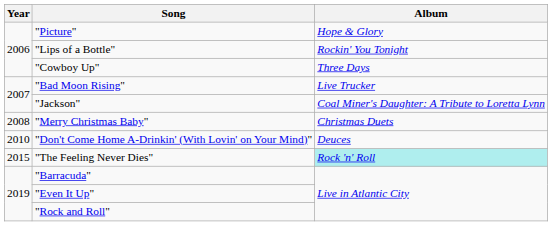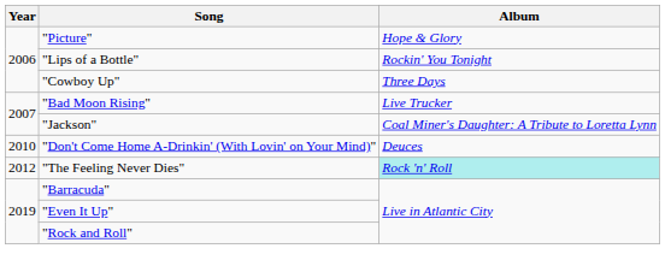 <table class="wikitable plainrowheaders">
 <tr>
 <th>Year</th>
 <th>Song</th>
 <th>Album</th>
 </tr>
 <tr>
 <td rowspan="3">2006</td>
 <td>"<a href='#'>Picture</a>" </td>
 <td><em><a href='#'>Hope & Glory</a></em></td>
 </tr>
 <tr>
 <td>"Lips of a Bottle" </td>
 <td><em><a href='#'>Rockin' You Tonight</a></em></td>
 </tr>
 <tr>
 <td>"Cowboy Up" </td>
 <td><em><a href='#'>Three Days</a></em></td>
 </tr>
 <tr>
 <td rowspan="2">2007</td>
 <td>"<a href='#'>Bad Moon Rising</a>" </td>
 <td><em><a href='#'>Live Trucker</a></em></td>
 </tr>
 <tr>
 <td>"Jackson" </td>
 <td><em><a href='#'>Coal Miner's Daughter: A Tribute to Loretta Lynn</a></em></td>
 </tr>
 <tr>
-<td>2008</td>
-<td>"<a href='#'>Merry Christmas Baby</a>" </td>
-<td><em><a href='#'>Christmas Duets</a></em></td>
-</tr>
-<tr>
 <td>2010</td>
 <td>"<a href='#'>Don't Come Home A-Drinkin' (With Lovin' on Your Mind)</a>"</td>
 <td><em><a href='#'>Deuces</a></em></td>
 </tr>
 <tr>
-<td>2015</td>
+<td>2012</td>
 <td>"The Feeling Never Dies" </td>
 <td style="background: paleturquoise;"><em><a href='#'>Rock 'n' Roll</a></em></td>
 </tr>
 <tr>
 <td rowspan="3">2019</td>
 <td>"<a href='#'>Barracuda</a>"<br></td>
 <td rowspan="3"><em><a href='#'>Live in Atlantic City</a></em></td>
 </tr>
 <tr>
 <td>"<a href='#'>Even It Up</a>"<br></td>
 </tr>
 <tr>
 <td>"<a href='#'>Rock and Roll</a>"<br></td>
 </tr>
 </table>
